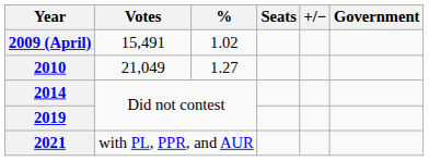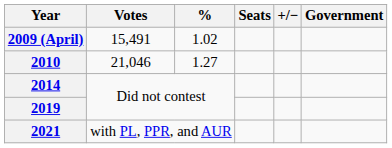 <table class="wikitable" style="text-align:center">
 <tr>
 <th>Year</th>
 <th>Votes</th>
 <th>%</th>
 <th>Seats</th>
 <th>+/−</th>
 <th rowspan=1>Government</th>
 </tr>
 <tr>
 <th><a href='#'>2009 (April)</a></th>
 <td>15,491</td>
 <td>1.02</td>
 <td></td>
 <td></td>
 <td></td>
 </tr>
 <tr>
 <th><a href='#'>2010</a></th>
-<td>21,049</td>
+<td>21,046</td>
 <td>1.27</td>
 <td></td>
 <td></td>
 <td></td>
 </tr>
 <tr>
 <th><a href='#'>2014</a></th>
 <td colspan="2" rowspan="2">Did not contest</td>
 <td></td>
 <td></td>
 <td></td>
 </tr>
 <tr>
 <th><a href='#'>2019</a></th>
 <td></td>
 <td></td>
 <td></td>
 </tr>
 <tr>
 <th><a href='#'>2021</a></th>
 <td colspan="2">with <a href='#'>PL</a>, <a href='#'>PPR</a>, and <a href='#'>AUR</a></td>
 <td></td>
 <td></td>
 <td></td>
 </tr>
 </table>
